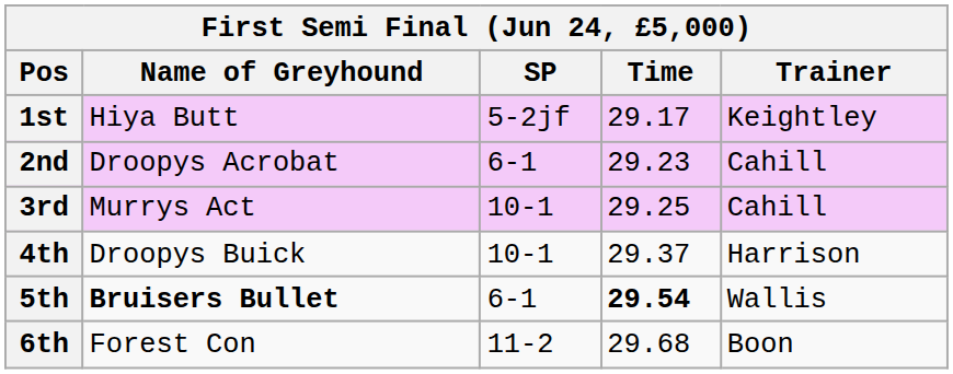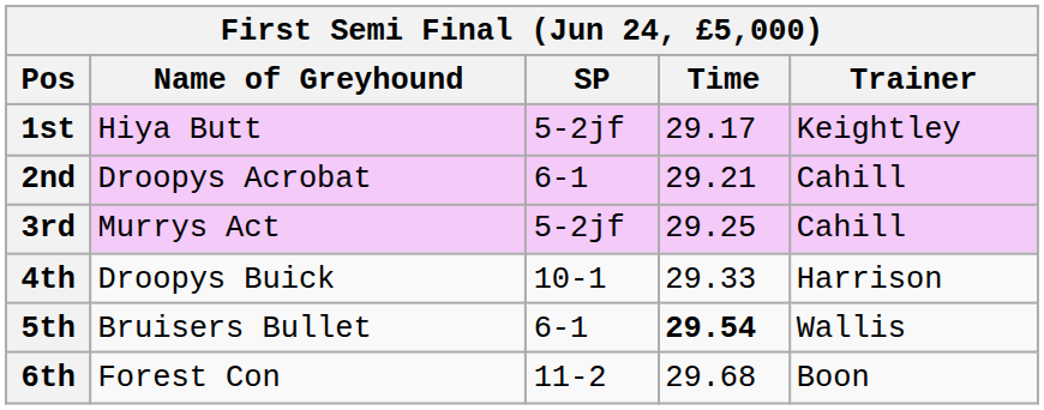 <table class="wikitable">
 <tr>
 <th colspan="6">First Semi Final (Jun 24, £5,000)</th>
 </tr>
 <tr>
 <th width=30>Pos</th>
 <th width=180>Name of Greyhound</th>
 <th width=50>SP</th>
 <th width=50>Time</th>
 <th width=100>Trainer</th>
 </tr>
 <tr style="background: #f4caf9;">
 <th>1st</th>
 <td>Hiya Butt</td>
 <td>5-2jf</td>
 <td>29.17</td>
 <td>Keightley</td>
 </tr>
 <tr style="background: #f4caf9;">
 <th>2nd</th>
 <td>Droopys Acrobat</td>
 <td>6-1</td>
-<td>29.23</td>
+<td>29.21</td>
 <td>Cahill</td>
 </tr>
 <tr style="background: #f4caf9;">
 <th>3rd</th>
 <td>Murrys Act</td>
-<td>10-1</td>
+<td>5-2jf</td>
 <td>29.25</td>
 <td>Cahill</td>
 </tr>
 <tr>
 <th>4th</th>
 <td>Droopys Buick</td>
 <td>10-1</td>
-<td>29.37</td>
+<td>29.33</td>
 <td>Harrison</td>
 </tr>
 <tr>
 <th>5th</th>
-<td><strong>Bruisers Bullet</strong></td>
+<td>Bruisers Bullet</td>
 <td>6-1</td>
 <td><strong>29.54</strong></td>
 <td>Wallis</td>
 </tr>
 <tr>
 <th>6th</th>
 <td>Forest Con</td>
 <td>11-2</td>
 <td>29.68</td>
 <td>Boon</td>
 </tr>
 </table>
